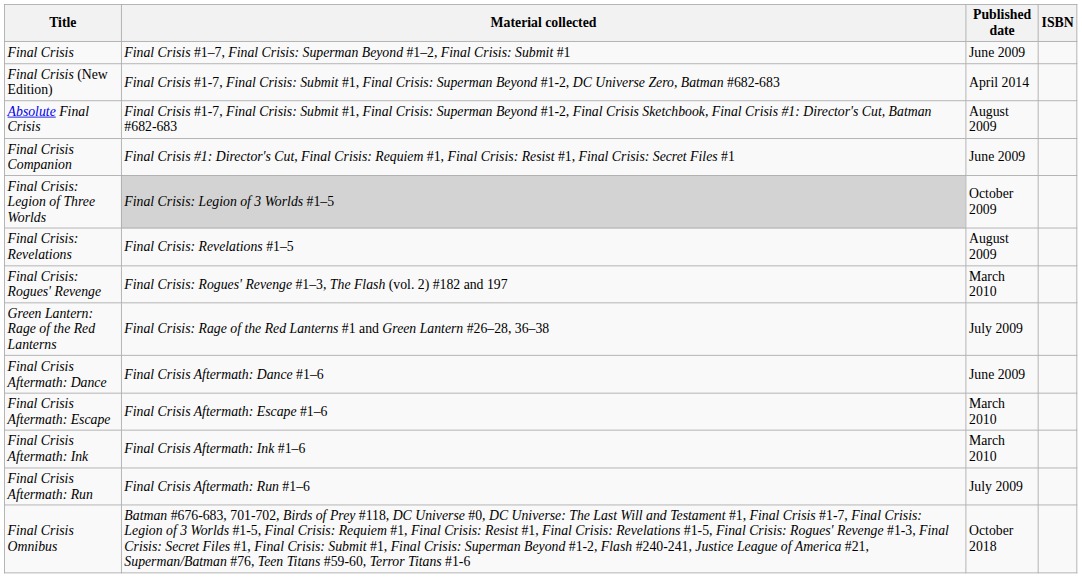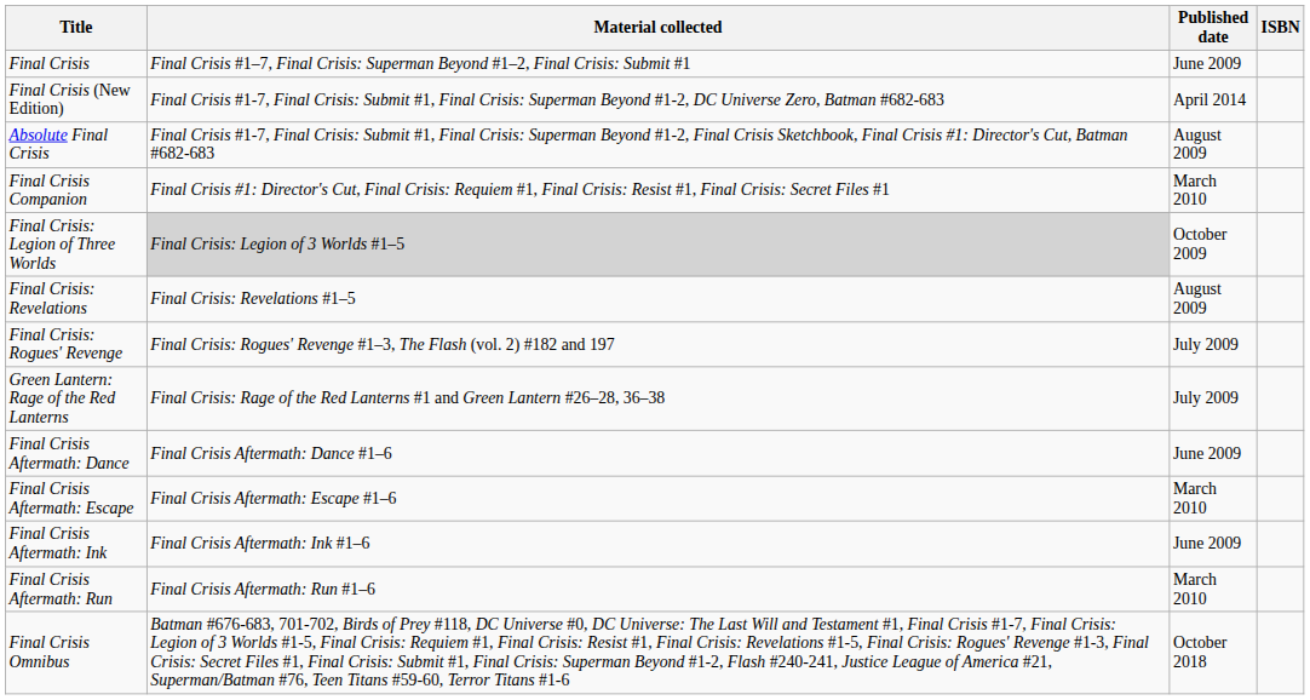 <table class="wikitable">
 <tr>
 <th>Title</th>
 <th>Material collected</th>
 <th>Published date</th>
 <th>ISBN</th>
 </tr>
 <tr>
 <td><em>Final Crisis</em></td>
 <td><em>Final Crisis</em> #1–7, <em>Final Crisis: Superman Beyond</em> #1–2, <em>Final Crisis: Submit</em> #1</td>
 <td>June 2009</td>
 <td></td>
 </tr>
 <tr>
 <td><em>Final Crisis</em> (New Edition)</td>
 <td><em>Final Crisis</em> #1-7, <em>Final Crisis: Submit</em> #1, <em>Final Crisis: Superman Beyond</em> #1-2, <em>DC Universe Zero</em>, <em>Batman</em> #682-683</td>
 <td>April 2014</td>
 <td></td>
 </tr>
 <tr>
 <td><em><a href='#'>Absolute</a> Final Crisis</em></td>
 <td><em>Final Crisis</em> #1-7, <em>Final Crisis: Submit</em> #1, <em>Final Crisis: Superman Beyond</em> #1-2, <em>Final Crisis Sketchbook</em>, <em>Final Crisis #1: Director's Cut,</em> <em>Batman</em> #682-683</td>
 <td>August 2009</td>
 <td></td>
 </tr>
 <tr>
 <td><em>Final Crisis Companion</em></td>
 <td><em>Final Crisis #1: Director's Cut</em>, <em>Final Crisis: Requiem</em> #1, <em>Final Crisis: Resist</em> #1, <em>Final Crisis: Secret Files</em> #1</td>
-<td>June 2009</td>
+<td>March 2010</td>
 <td></td>
 </tr>
 <tr>
 <td><em>Final Crisis: Legion of Three Worlds</em></td>
 <td style="background: lightgrey;"><em>Final Crisis: Legion of 3 Worlds</em> #1–5</td>
 <td>October 2009</td>
 <td></td>
 </tr>
 <tr>
 <td><em>Final Crisis: Revelations</em></td>
 <td><em>Final Crisis: Revelations</em> #1–5</td>
 <td>August 2009</td>
 <td></td>
 </tr>
 <tr>
 <td><em>Final Crisis: Rogues' Revenge</em></td>
 <td><em>Final Crisis: Rogues' Revenge</em> #1–3, <em>The Flash</em> (vol. 2) #182 and 197</td>
-<td>March 2010</td>
+<td>July 2009</td>
 <td></td>
 </tr>
 <tr>
 <td><em>Green Lantern: Rage of the Red Lanterns</em></td>
 <td><em>Final Crisis: Rage of the Red Lanterns</em> #1 and <em>Green Lantern</em> #26–28, 36–38</td>
 <td>July 2009</td>
 <td></td>
 </tr>
 <tr>
 <td><em>Final Crisis Aftermath: Dance</em></td>
 <td><em>Final Crisis Aftermath: Dance</em> #1–6</td>
 <td>June 2009</td>
 <td></td>
 </tr>
 <tr>
 <td><em>Final Crisis Aftermath: Escape</em></td>
 <td><em>Final Crisis Aftermath: Escape</em> #1–6</td>
 <td>March 2010</td>
 <td></td>
 </tr>
 <tr>
 <td><em>Final Crisis Aftermath: Ink</em></td>
 <td><em>Final Crisis Aftermath: Ink</em> #1–6</td>
-<td>March 2010</td>
+<td>June 2009</td>
 <td></td>
 </tr>
 <tr>
 <td><em>Final Crisis Aftermath: Run</em></td>
 <td><em>Final Crisis Aftermath: Run</em> #1–6</td>
-<td>July 2009</td>
+<td>March 2010</td>
 <td></td>
 </tr>
 <tr>
 <td><em>Final Crisis Omnibus</em></td>
 <td><em>Batman</em> #676-683, 701-702, <em>Birds of Prey</em> #118, <em>DC Universe</em> #0, <em>DC Universe: The Last Will and Testament</em> #1, <em>Final Crisis</em> #1-7, <em>Final Crisis: Legion of 3 Worlds</em> #1-5, <em>Final Crisis: Requiem</em> #1, <em>Final Crisis: Resist</em> #1, <em>Final Crisis: Revelations</em> #1-5, <em>Final Crisis: Rogues' Revenge</em> #1-3, <em>Final Crisis: Secret Files</em> #1, <em>Final Crisis: Submit</em> #1, <em>Final Crisis: Superman Beyond</em> #1-2, <em>Flash</em> #240-241, <em>Justice League of America</em> #21, <em>Superman/Batman</em> #76, <em>Teen Titans</em> #59-60, <em>Terror Titans</em> #1-6</td>
 <td>October 2018</td>
 <td></td>
 </tr>
 </table>
